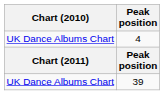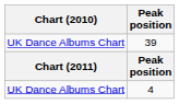 <table class="wikitable sortable">
 <tr>
 <th>Chart (2010)</th>
 <th>Peak<br>position</th>
 </tr>
 <tr>
 <td><a href='#'>UK Dance Albums Chart</a></td>
-<td style="text-align:center;">4</td>
+<td style="text-align:center;">39</td>
 </tr>
 <tr>
 <th>Chart (2011)</th>
 <th>Peak<br>position</th>
 </tr>
 <tr>
 <td><a href='#'>UK Dance Albums Chart</a></td>
-<td style="text-align:center;">39</td>
+<td style="text-align:center;">4</td>
 </tr>
 </table>
